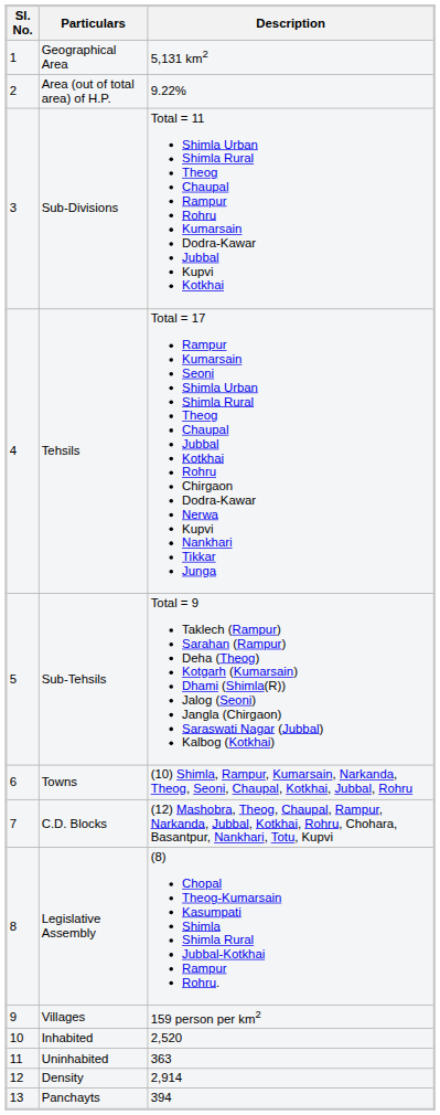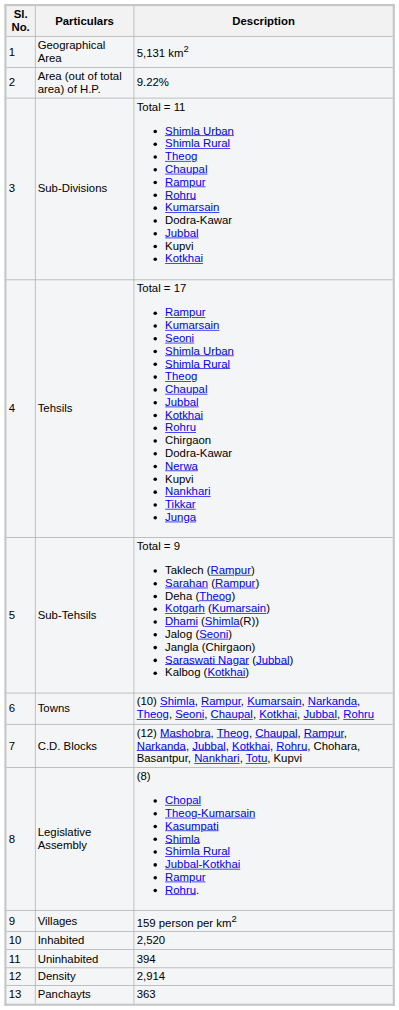 <table class="wikitable"  style="margin:auto; width:550px; margin:0 0 1em 1em; background:#f4f5f6; border:#c6c7c8 solid;">
 <tr>
 <th>Sl. No.</th>
 <th>Particulars</th>
 <th>Description</th>
 </tr>
 <tr>
 <td>1</td>
 <td>Geographical Area</td>
 <td>5,131 km<sup>2</sup></td>
 </tr>
 <tr>
 <td>2</td>
 <td>Area (out of total area) of H.P.</td>
 <td>9.22%</td>
 </tr>
 <tr>
 <td>3</td>
 <td>Sub-Divisions</td>
 <td>Total = 11<br><ul><li><a href='#'>Shimla Urban</a></li><li><a href='#'>Shimla Rural</a></li><li><a href='#'>Theog</a></li><li><a href='#'>Chaupal</a></li><li><a href='#'>Rampur</a></li><li><a href='#'>Rohru</a></li><li><a href='#'>Kumarsain</a></li><li>Dodra-Kawar</li><li><a href='#'>Jubbal</a></li><li>Kupvi</li><li><a href='#'>Kotkhai</a></li></ul></td>
 </tr>
 <tr>
 <td>4</td>
 <td>Tehsils</td>
 <td>Total = 17<br><ul><li><a href='#'>Rampur</a></li><li><a href='#'>Kumarsain</a></li><li><a href='#'>Seoni</a></li><li><a href='#'>Shimla Urban</a></li><li><a href='#'>Shimla Rural</a></li><li><a href='#'>Theog</a></li><li><a href='#'>Chaupal</a></li><li><a href='#'>Jubbal</a></li><li><a href='#'>Kotkhai</a></li><li><a href='#'>Rohru</a></li><li>Chirgaon</li><li>Dodra-Kawar</li><li><a href='#'>Nerwa</a></li><li>Kupvi</li><li><a href='#'>Nankhari</a></li><li><a href='#'>Tikkar</a></li><li><a href='#'>Junga</a></li></ul></td>
 </tr>
 <tr>
 <td>5</td>
 <td>Sub-Tehsils</td>
 <td>Total = 9<br><ul><li>Taklech (<a href='#'>Rampur</a>)</li><li><a href='#'>Sarahan</a> (<a href='#'>Rampur</a>)</li><li>Deha (<a href='#'>Theog</a>)</li><li><a href='#'>Kotgarh</a> (<a href='#'>Kumarsain</a>)</li><li><a href='#'>Dhami</a> (<a href='#'>Shimla</a>(R))</li><li>Jalog (<a href='#'>Seoni</a>)</li><li>Jangla (Chirgaon)</li><li><a href='#'>Saraswati Nagar</a> (<a href='#'>Jubbal</a>)</li><li>Kalbog (<a href='#'>Kotkhai</a>)</li></ul></td>
 </tr>
 <tr>
 <td>6</td>
 <td>Towns</td>
 <td>(10) <a href='#'>Shimla</a>, <a href='#'>Rampur</a>, <a href='#'>Kumarsain</a>, <a href='#'>Narkanda</a>, <a href='#'>Theog</a>, <a href='#'>Seoni</a>, <a href='#'>Chaupal</a>, <a href='#'>Kotkhai</a>, <a href='#'>Jubbal</a>, <a href='#'>Rohru</a></td>
 </tr>
 <tr>
 <td>7</td>
 <td>C.D. Blocks</td>
 <td>(12) <a href='#'>Mashobra</a>, <a href='#'>Theog</a>, <a href='#'>Chaupal</a>, <a href='#'>Rampur</a>, <a href='#'>Narkanda</a>, <a href='#'>Jubbal</a>, <a href='#'>Kotkhai</a>, <a href='#'>Rohru</a>, Chohara, Basantpur, <a href='#'>Nankhari</a>, <a href='#'>Totu</a>, Kupvi</td>
 </tr>
 <tr>
 <td>8</td>
 <td>Legislative Assembly</td>
 <td>(8)<br><ul><li><a href='#'>Chopal</a></li><li><a href='#'> Theog-Kumarsain</a></li><li><a href='#'>Kasumpati</a></li><li><a href='#'>Shimla</a></li><li><a href='#'>Shimla Rural</a></li><li><a href='#'>Jubbal-Kotkhai</a></li><li><a href='#'>Rampur</a></li><li><a href='#'> Rohru</a>.</li></ul></td>
 </tr>
 <tr>
 <td>9</td>
 <td>Villages</td>
 <td>159 person per km<sup>2</sup></td>
 </tr>
 <tr>
 <td>10</td>
 <td>Inhabited</td>
 <td>2,520</td>
 </tr>
 <tr>
 <td>11</td>
 <td>Uninhabited</td>
-<td>363</td>
+<td>394</td>
 </tr>
 <tr>
 <td>12</td>
 <td>Density</td>
 <td>2,914</td>
 </tr>
 <tr>
 <td>13</td>
 <td>Panchayts</td>
-<td>394</td>
+<td>363</td>
 </tr>
 </table>
